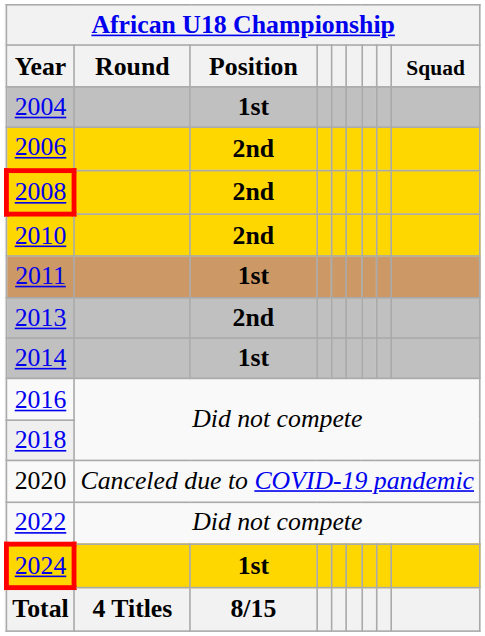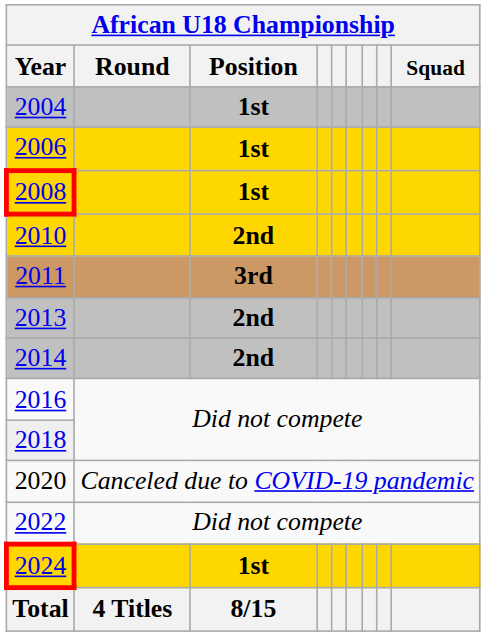 <table class="wikitable" style="text-align: center;">
 <tr>
 <th colspan=9><a href='#'>African U18 Championship</a></th>
 </tr>
 <tr>
 <th>Year</th>
 <th>Round</th>
 <th>Position</th>
 <th></th>
 <th></th>
 <th></th>
 <th></th>
 <th></th>
 <th><small>Squad</small></th>
 </tr>
 <tr bgcolor=silver>
 <td> <a href='#'>2004</a></td>
 <td></td>
 <td><strong>1st</strong></td>
 <td></td>
 <td></td>
 <td></td>
 <td></td>
 <td></td>
 <td></td>
 </tr>
 <tr bgcolor=gold>
 <td> <a href='#'>2006</a></td>
 <td></td>
-<td><strong>2nd</strong></td>
+<td><strong>1st</strong></td>
 <td></td>
 <td></td>
 <td></td>
 <td></td>
 <td></td>
 <td></td>
 </tr>
 <tr bgcolor=gold>
 <td style="border:3px solid red"> <a href='#'>2008</a></td>
 <td></td>
-<td><strong>2nd</strong></td>
+<td><strong>1st</strong></td>
 <td></td>
 <td></td>
 <td></td>
 <td></td>
 <td></td>
 <td></td>
 </tr>
 <tr bgcolor=gold>
 <td> <a href='#'>2010</a></td>
 <td></td>
 <td><strong>2nd</strong></td>
 <td></td>
 <td></td>
 <td></td>
 <td></td>
 <td></td>
 <td></td>
 </tr>
 <tr bgcolor=#cc9966>
 <td> <a href='#'>2011</a></td>
 <td></td>
-<td><strong>1st</strong></td>
+<td><strong>3rd</strong></td>
 <td></td>
 <td></td>
 <td></td>
 <td></td>
 <td></td>
 <td></td>
 </tr>
 <tr bgcolor=silver>
 <td> <a href='#'>2013</a></td>
 <td></td>
 <td><strong>2nd</strong></td>
 <td></td>
 <td></td>
 <td></td>
 <td></td>
 <td></td>
 <td></td>
 </tr>
 <tr bgcolor=silver>
 <td> <a href='#'>2014</a></td>
 <td></td>
-<td><strong>1st</strong></td>
+<td><strong>2nd</strong></td>
 <td></td>
 <td></td>
 <td></td>
 <td></td>
 <td></td>
 <td></td>
 </tr>
 <tr bgcolor=>
 <td> <a href='#'>2016</a></td>
 <td colspan="8" rowspan=2><em>Did not compete</em></td>
 </tr>
 <tr bgcolor="efefef">
 <td> <a href='#'>2018</a></td>
 </tr>
 <tr bgcolor=>
 <td> 2020</td>
 <td colspan="8" rowspan=1><em>Canceled due to <a href='#'>COVID-19 pandemic</a></em></td>
 </tr>
 <tr bgcolor=>
 <td> <a href='#'>2022</a></td>
 <td colspan="8" rowspan=1><em>Did not compete</em></td>
 </tr>
 <tr bgcolor=gold>
 <td style="border:3px solid red"> <a href='#'>2024</a></td>
 <td></td>
 <td><strong>1st</strong></td>
 <td></td>
 <td></td>
 <td></td>
 <td></td>
 <td></td>
 <td></td>
 </tr>
 <tr>
 <th>Total</th>
 <th>4 Titles</th>
 <th>8/15</th>
 <th></th>
 <th></th>
 <th></th>
 <th></th>
 <th></th>
 <th></th>
 </tr>
 </table>
